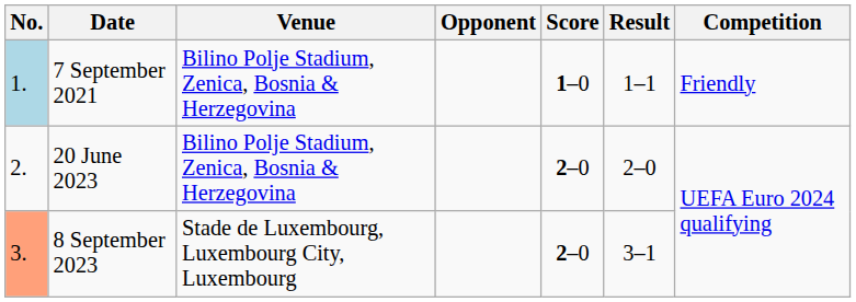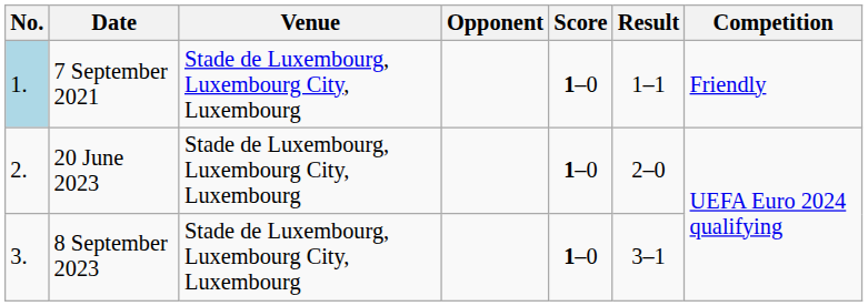 <table class="wikitable" style="font-size:100%;">
 <tr>
 <th>No.</th>
 <th>Date</th>
 <th>Venue</th>
 <th>Opponent</th>
 <th>Score</th>
 <th>Result</th>
 <th>Competition</th>
 </tr>
 <tr>
 <td style="background: lightblue;">1.</td>
 <td>7 September 2021</td>
-<td><a href='#'>Bilino Polje Stadium</a>, <a href='#'>Zenica</a>, <a href='#'>Bosnia & Herzegovina</a></td>
+<td><a href='#'>Stade de Luxembourg</a>, <a href='#'>Luxembourg City</a>, Luxembourg</td>
 <td></td>
 <td align=center><strong>1</strong>–0</td>
 <td align=center>1–1</td>
 <td><a href='#'>Friendly</a></td>
 </tr>
 <tr>
 <td>2.</td>
 <td>20 June 2023</td>
-<td><a href='#'>Bilino Polje Stadium</a>, <a href='#'>Zenica</a>, <a href='#'>Bosnia & Herzegovina</a></td>
+<td>Stade de Luxembourg, Luxembourg City, Luxembourg</td>
 <td></td>
-<td align=center><strong>2</strong>–0</td>
+<td align=center><strong>1</strong>–0</td>
 <td align=center>2–0</td>
 <td rowspan=2><a href='#'>UEFA Euro 2024 qualifying</a></td>
 </tr>
 <tr>
-<td style="background: lightsalmon;">3.</td>
+<td>3.</td>
 <td>8 September 2023</td>
 <td>Stade de Luxembourg, Luxembourg City, Luxembourg</td>
 <td></td>
-<td align=center><strong>2</strong>–0</td>
+<td align=center><strong>1</strong>–0</td>
 <td align=center>3–1</td>
 </tr>
 </table>
